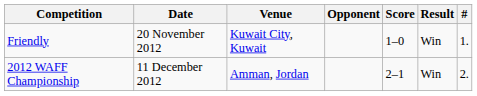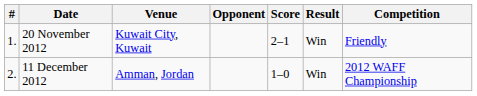 <table class="wikitable">
 <tr>
-<th>Competition</th>
+<th>#</th>
 <th>Date</th>
 <th>Venue</th>
 <th>Opponent</th>
 <th>Score</th>
 <th>Result</th>
-<th>#</th>
+<th>Competition</th>
 </tr>
 <tr>
-<td><a href='#'>Friendly</a></td>
+<td>1.</td>
 <td>20 November 2012</td>
 <td><a href='#'>Kuwait City</a>, <a href='#'>Kuwait</a></td>
 <td></td>
-<td>1–0</td>
+<td>2–1</td>
 <td>Win</td>
-<td>1.</td>
+<td><a href='#'>Friendly</a></td>
 </tr>
 <tr>
-<td><a href='#'>2012 WAFF Championship</a></td>
+<td>2.</td>
 <td>11 December 2012</td>
 <td><a href='#'>Amman</a>, <a href='#'>Jordan</a></td>
 <td></td>
-<td>2–1</td>
+<td>1–0</td>
 <td>Win</td>
-<td>2.</td>
+<td><a href='#'>2012 WAFF Championship</a></td>
 </tr>
 </table>
